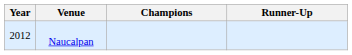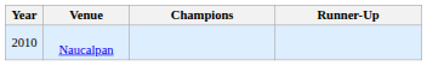 <table class="wikitable">
 <tr>
 <th width=40>Year</th>
 <th width=100>Venue</th>
 <th width=175>Champions</th>
 <th width=175>Runner-Up</th>
 </tr>
 <tr align="center" style="background:#ddeeff">
-<td>2012</td>
+<td>2010</td>
 <td><br><a href='#'>Naucalpan</a></td>
 <td></td>
 <td></td>
 </tr>
 </table>
